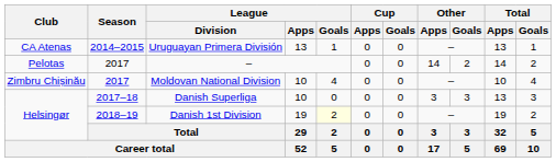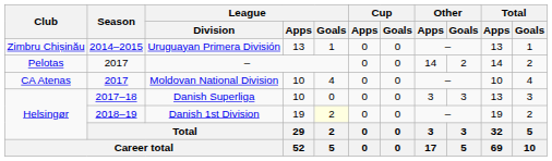 <table class="wikitable" style="text-align: center">
 <tr>
 <th rowspan="2">Club</th>
 <th rowspan="2">Season</th>
 <th colspan="3">League</th>
 <th colspan="2">Cup</th>
 <th colspan="2">Other</th>
 <th colspan="2">Total</th>
 </tr>
 <tr>
 <th>Division</th>
 <th>Apps</th>
 <th>Goals</th>
 <th>Apps</th>
 <th>Goals</th>
 <th>Apps</th>
 <th>Goals</th>
 <th>Apps</th>
 <th>Goals</th>
 </tr>
 <tr>
-<td><a href='#'>CA Atenas</a></td>
+<td><a href='#'>Zimbru Chișinău</a></td>
 <td><a href='#'>2014–2015</a></td>
 <td><a href='#'>Uruguayan Primera División</a></td>
 <td>13</td>
 <td>1</td>
 <td>0</td>
 <td>0</td>
 <td colspan="2">–</td>
 <td>13</td>
 <td>1</td>
 </tr>
 <tr>
 <td><a href='#'>Pelotas</a></td>
 <td>2017</td>
 <td colspan="3">–</td>
 <td>0</td>
 <td>0</td>
 <td>14</td>
 <td>2</td>
 <td>14</td>
 <td>2</td>
 </tr>
 <tr>
-<td><a href='#'>Zimbru Chișinău</a></td>
+<td><a href='#'>CA Atenas</a></td>
 <td><a href='#'>2017</a></td>
 <td><a href='#'>Moldovan National Division</a></td>
 <td>10</td>
 <td>4</td>
 <td>0</td>
 <td>0</td>
 <td colspan="2">–</td>
 <td>10</td>
 <td>4</td>
 </tr>
 <tr>
 <td rowspan="3"><a href='#'>Helsingør</a></td>
 <td><a href='#'>2017–18</a></td>
 <td><a href='#'>Danish Superliga</a></td>
 <td>10</td>
 <td>0</td>
 <td>0</td>
 <td>0</td>
 <td>3</td>
 <td>3</td>
 <td>13</td>
 <td>3</td>
 </tr>
 <tr>
 <td><a href='#'>2018–19</a></td>
 <td><a href='#'>Danish 1st Division</a></td>
 <td>19</td>
 <td style="background: lightyellow;">2</td>
 <td>0</td>
 <td>0</td>
 <td colspan="2">–</td>
 <td>19</td>
 <td>2</td>
 </tr>
 <tr>
 <th colspan="2"><strong>Total</strong></th>
 <th>29</th>
 <th>2</th>
 <th>0</th>
 <th>0</th>
 <th>3</th>
 <th>3</th>
 <th>32</th>
 <th>5</th>
 </tr>
 <tr>
 <th colspan="3"><strong>Career total</strong></th>
 <th>52</th>
 <th>5</th>
 <th>0</th>
 <th>0</th>
 <th>17</th>
 <th>5</th>
 <th>69</th>
 <th>10</th>
 </tr>
 </table>
